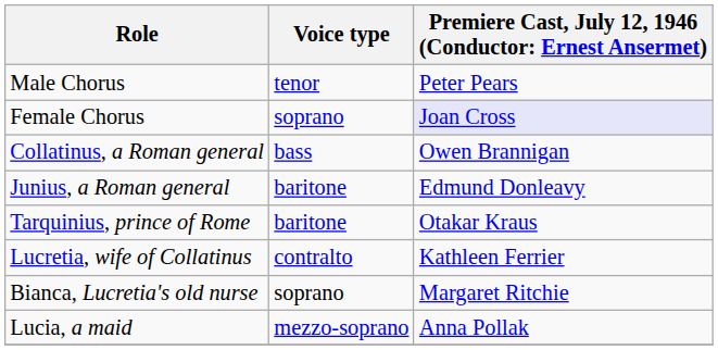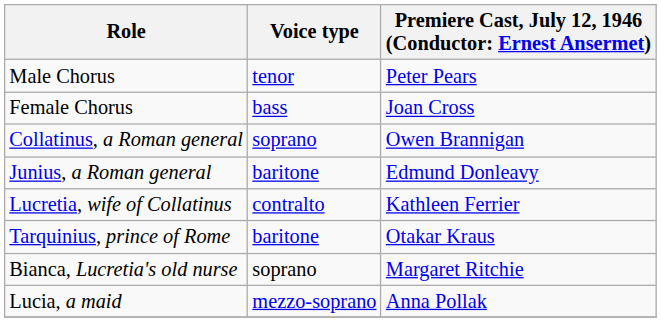 <table class="wikitable">
 <tr>
 <th>Role</th>
 <th>Voice type</th>
 <th>Premiere Cast, July 12, 1946<br>(Conductor: <a href='#'>Ernest Ansermet</a>)</th>
 </tr>
 <tr>
 <td>Male Chorus</td>
 <td><a href='#'>tenor</a></td>
 <td><a href='#'>Peter Pears</a></td>
 </tr>
 <tr>
 <td>Female Chorus</td>
-<td><a href='#'>soprano</a></td>
-<td style="background: lavender;"><a href='#'>Joan Cross</a></td>
+<td><a href='#'>bass</a></td>
+<td><a href='#'>Joan Cross</a></td>
 </tr>
 <tr>
 <td><a href='#'>Collatinus</a>, <em>a Roman general </em></td>
-<td><a href='#'>bass</a></td>
+<td><a href='#'>soprano</a></td>
 <td><a href='#'>Owen Brannigan</a></td>
 </tr>
 <tr>
 <td><a href='#'>Junius</a>, <em>a Roman general </em></td>
 <td><a href='#'>baritone</a></td>
 <td><a href='#'>Edmund Donleavy</a></td>
 </tr>
 <tr>
+<td><a href='#'>Lucretia</a>, <em>wife of Collatinus  </em></td>
+<td><a href='#'>contralto</a></td>
+<td><a href='#'>Kathleen Ferrier</a></td>
+</tr>
+<tr>
 <td><a href='#'>Tarquinius</a>, <em>prince of Rome</em></td>
 <td><a href='#'>baritone</a></td>
 <td><a href='#'>Otakar Kraus</a></td>
-</tr>
-<tr>
-<td><a href='#'>Lucretia</a>, <em>wife of Collatinus  </em></td>
-<td><a href='#'>contralto</a></td>
-<td><a href='#'>Kathleen Ferrier</a></td>
 </tr>
 <tr>
 <td>Bianca, <em>Lucretia's old nurse</em></td>
 <td>soprano</td>
 <td><a href='#'>Margaret Ritchie</a></td>
 </tr>
 <tr>
 <td>Lucia, <em>a maid </em></td>
 <td><a href='#'>mezzo-soprano</a></td>
 <td><a href='#'>Anna Pollak</a></td>
 </tr>
 <tr>
 </tr>
 </table>
